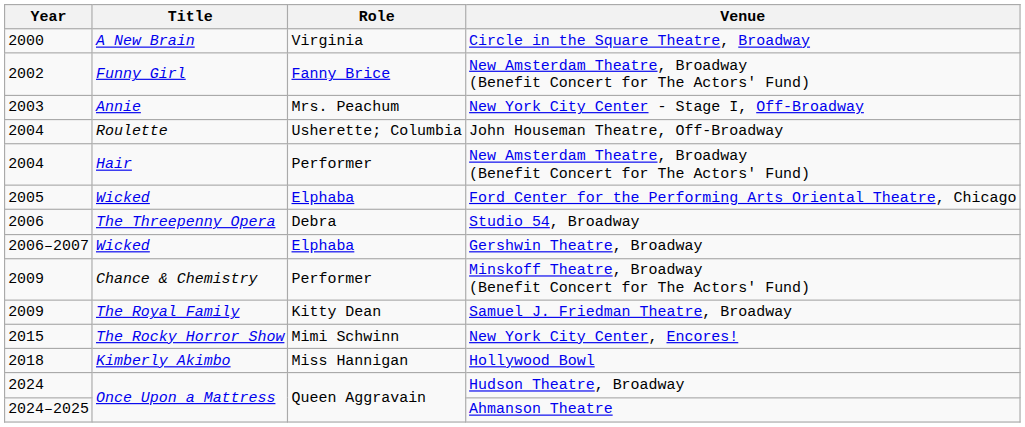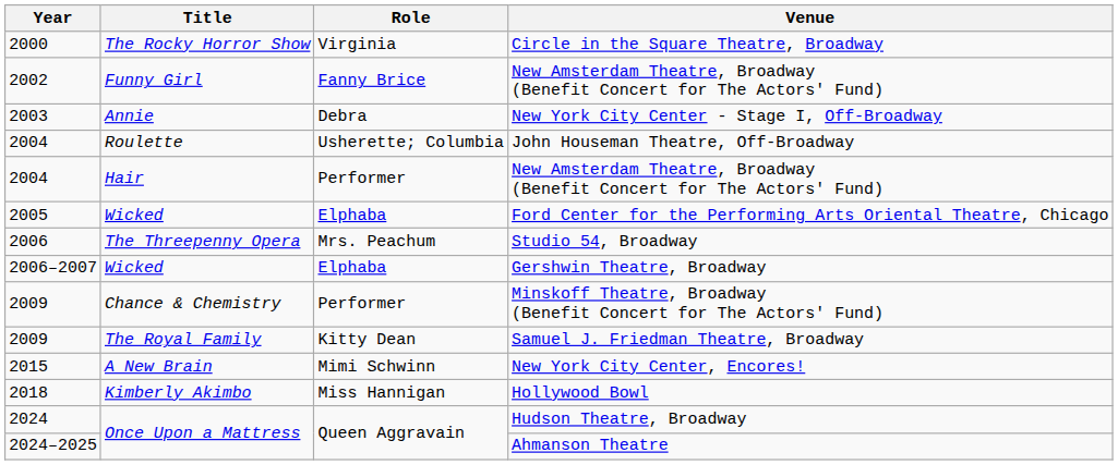 <table class="wikitable sortable">
 <tr>
 <th>Year</th>
 <th>Title</th>
 <th>Role</th>
 <th>Venue</th>
 </tr>
 <tr>
 <td>2000</td>
-<td><em><a href='#'>A New Brain</a></em></td>
+<td><em><a href='#'>The Rocky Horror Show</a></em></td>
 <td>Virginia</td>
 <td><a href='#'>Circle in the Square Theatre</a>, <a href='#'>Broadway</a></td>
 </tr>
 <tr>
 <td>2002</td>
 <td><em><a href='#'>Funny Girl</a></em></td>
 <td><a href='#'>Fanny Brice</a></td>
 <td><a href='#'>New Amsterdam Theatre</a>, Broadway<br>(Benefit Concert for The Actors' Fund)</td>
 </tr>
 <tr>
 <td>2003</td>
 <td><em><a href='#'>Annie</a></em></td>
-<td>Mrs. Peachum</td>
+<td>Debra</td>
 <td><a href='#'>New York City Center</a> - Stage I, <a href='#'>Off-Broadway</a></td>
 </tr>
 <tr>
 <td>2004</td>
 <td><em>Roulette</em></td>
 <td>Usherette; Columbia</td>
 <td>John Houseman Theatre, Off-Broadway</td>
 </tr>
 <tr>
 <td>2004</td>
 <td><em><a href='#'>Hair</a></em></td>
 <td>Performer</td>
 <td><a href='#'>New Amsterdam Theatre</a>, Broadway<br>(Benefit Concert for The Actors' Fund)</td>
 </tr>
 <tr>
 <td>2005</td>
 <td><em><a href='#'>Wicked</a></em></td>
 <td><a href='#'>Elphaba</a></td>
 <td><a href='#'>Ford Center for the Performing Arts Oriental Theatre</a>, Chicago</td>
 </tr>
 <tr>
 <td>2006</td>
 <td><em><a href='#'>The Threepenny Opera</a></em></td>
-<td>Debra</td>
+<td>Mrs. Peachum</td>
 <td><a href='#'>Studio 54</a>, Broadway</td>
 </tr>
 <tr>
 <td>2006–2007</td>
 <td><em><a href='#'>Wicked</a></em></td>
 <td><a href='#'>Elphaba</a></td>
 <td><a href='#'>Gershwin Theatre</a>, Broadway</td>
 </tr>
 <tr>
 <td>2009</td>
 <td><em>Chance & Chemistry</em></td>
 <td>Performer</td>
 <td><a href='#'>Minskoff Theatre</a>, Broadway<br>(Benefit Concert for The Actors' Fund)</td>
 </tr>
 <tr>
 <td>2009</td>
 <td><em><a href='#'>The Royal Family</a></em></td>
 <td>Kitty Dean</td>
 <td><a href='#'>Samuel J. Friedman Theatre</a>, Broadway</td>
 </tr>
 <tr>
 <td>2015</td>
-<td><em><a href='#'>The Rocky Horror Show</a></em></td>
+<td><em><a href='#'>A New Brain</a></em></td>
 <td>Mimi Schwinn</td>
 <td><a href='#'>New York City Center</a>, <a href='#'>Encores!</a></td>
 </tr>
 <tr>
 <td>2018</td>
 <td><em><a href='#'>Kimberly Akimbo</a></em></td>
 <td>Miss Hannigan</td>
 <td><a href='#'>Hollywood Bowl</a></td>
 </tr>
 <tr>
 <td>2024</td>
 <td rowspan=2><em><a href='#'>Once Upon a Mattress</a></em></td>
 <td rowspan=2>Queen Aggravain</td>
 <td><a href='#'>Hudson Theatre</a>, Broadway</td>
 </tr>
 <tr>
 <td>2024–2025</td>
 <td><a href='#'>Ahmanson Theatre</a></td>
 </tr>
 </table>
